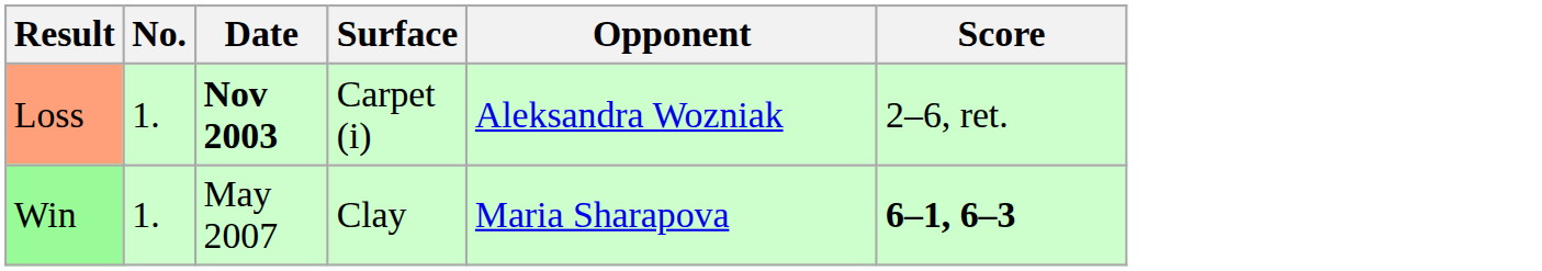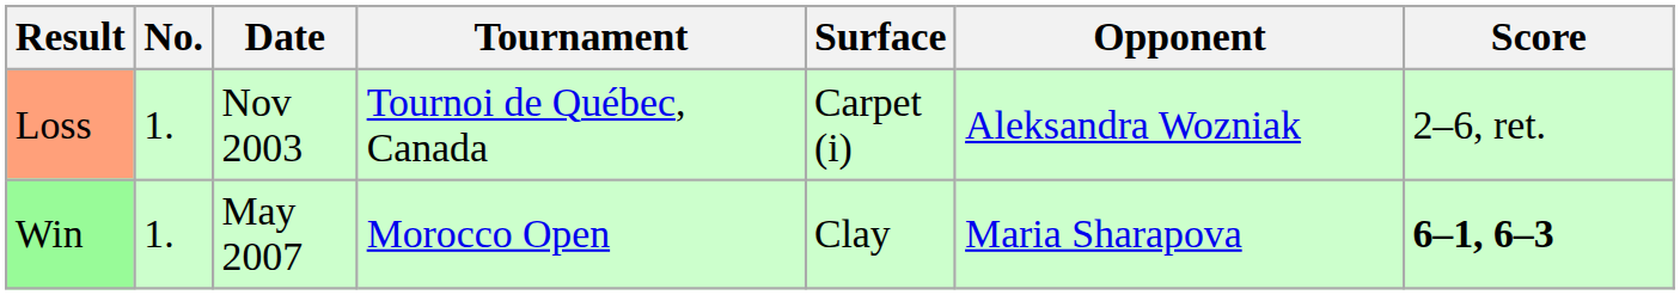 <table class="sortable wikitable">
 <tr>
 <th style="width:40px">Result</th>
 <th>No.</th>
 <th style="width:50px">Date</th>
+<th style="width:170px">Tournament</th>
 <th style="width:50px">Surface</th>
 <th style="width:170px">Opponent</th>
 <th style="width:100px" class="unsortable">Score</th>
 </tr>
 <tr bgcolor=#CCFFCC>
 <td style="background:#ffa07a;">Loss</td>
 <td>1.</td>
-<td><strong>Nov 2003</strong></td>
+<td>Nov 2003</td>
+<td><a href='#'>Tournoi de Québec</a>, Canada</td>
 <td>Carpet (i)</td>
 <td> <a href='#'>Aleksandra Wozniak</a></td>
 <td>2–6, ret.</td>
 </tr>
 <tr bgcolor="#CCFFCC">
 <td style="background:#98fb98;">Win</td>
 <td>1.</td>
 <td>May 2007</td>
+<td><a href='#'>Morocco Open</a></td>
 <td>Clay</td>
 <td> <a href='#'>Maria Sharapova</a></td>
 <td><strong>6–1, 6–3</strong></td>
 </tr>
 </table>
